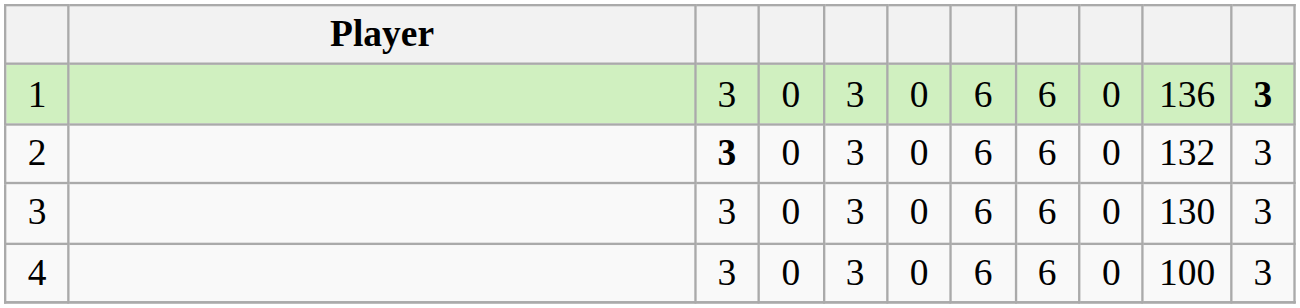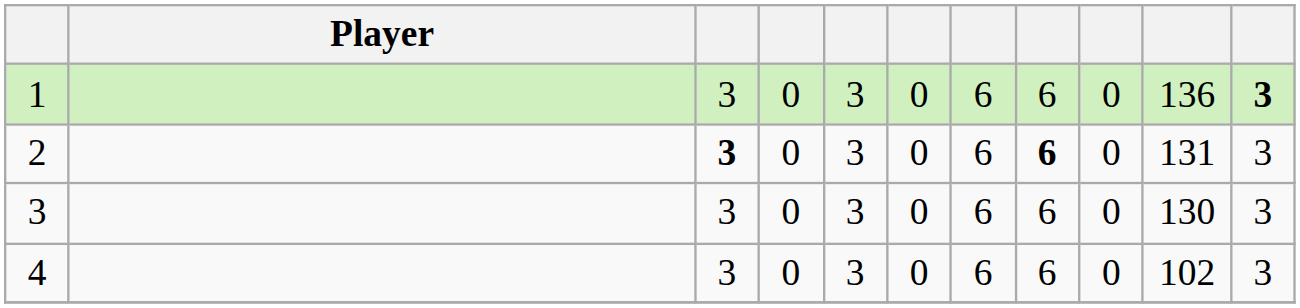 <table class="wikitable" style="text-align:center;">
 <tr>
 <th width=20></th>
 <th width=260>Player</th>
 <th width=20></th>
 <th width=20></th>
 <th width=20></th>
 <th width=20></th>
 <th width=20></th>
 <th width=20></th>
 <th width=20></th>
 <th width=30></th>
 <th width=20></th>
 </tr>
 <tr style="background:#D0F0C0;">
 <td>1</td>
 <td align=left> <small></small></td>
 <td>3</td>
 <td>0</td>
 <td>3</td>
 <td>0</td>
 <td>6</td>
 <td>6</td>
 <td>0</td>
 <td>136</td>
 <td><strong>3</strong></td>
 </tr>
 <tr>
 <td>2</td>
 <td align=left> <small></small></td>
 <td><strong>3</strong></td>
 <td>0</td>
 <td>3</td>
 <td>0</td>
 <td>6</td>
-<td>6</td>
+<td><strong>6</strong></td>
 <td>0</td>
-<td>132</td>
+<td>131</td>
 <td>3</td>
 </tr>
 <tr>
 <td>3</td>
 <td align=left> <small></small></td>
 <td>3</td>
 <td>0</td>
 <td>3</td>
 <td>0</td>
 <td>6</td>
 <td>6</td>
 <td>0</td>
 <td>130</td>
 <td>3</td>
 </tr>
 <tr>
 <td>4</td>
 <td align=left> <small></small></td>
 <td>3</td>
 <td>0</td>
 <td>3</td>
 <td>0</td>
 <td>6</td>
 <td>6</td>
 <td>0</td>
-<td>100</td>
+<td>102</td>
 <td>3</td>
 </tr>
 <tr>
 </tr>
 </table>
